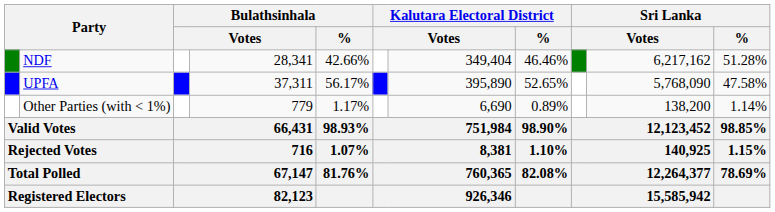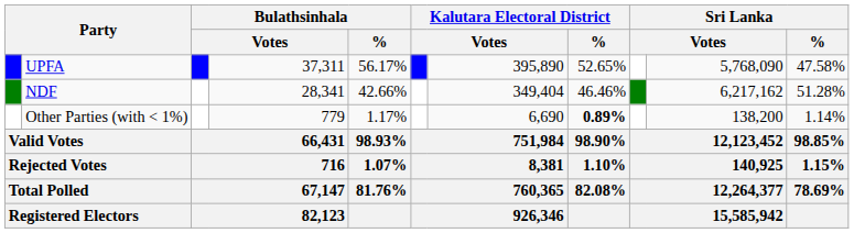 <table class="wikitable">
 <tr>
 <th colspan="2" width="144px"rowspan="2">Party</th>
 <th colspan="3" width="216px">Bulathsinhala</th>
 <th colspan="3" width="216px"><a href='#'>Kalutara Electoral District</a></th>
 <th colspan="3" width="216px">Sri Lanka</th>
 </tr>
 <tr>
 <th colspan="2" width="144px">Votes</th>
 <th>%</th>
 <th colspan="2" width="144px">Votes</th>
 <th>%</th>
 <th colspan="2" width="144px">Votes</th>
 <th>%</th>
 </tr>
 <tr>
+<td style="background-color:blue;" width="10px"></td>
+<td style="text-align:left;"><a href='#'>UPFA</a></td>
+<td style="background-color:blue;" width="10px"></td>
+<td style="text-align:right;">37,311</td>
+<td style="text-align:right;">56.17%</td>
+<td style="background-color:blue;" width="10px"></td>
+<td style="text-align:right;">395,890</td>
+<td style="text-align:right;">52.65%</td>
+<td style="background-color:white;" width="10px"></td>
+<td style="text-align:right;">5,768,090</td>
+<td style="text-align:right;">47.58%</td>
+</tr>
+<tr>
 <td style="background-color:green;" width="10px"></td>
 <td style="text-align:left;"><a href='#'>NDF</a></td>
 <td style="background-color:white;" width="10px"></td>
 <td style="text-align:right;">28,341</td>
 <td style="text-align:right;">42.66%</td>
 <td style="background-color:white;" width="10px"></td>
 <td style="text-align:right;">349,404</td>
 <td style="text-align:right;">46.46%</td>
 <td style="background-color:green;" width="10px"></td>
 <td style="text-align:right;">6,217,162</td>
 <td style="text-align:right;">51.28%</td>
 </tr>
 <tr>
-<td style="background-color:blue;" width="10px"></td>
-<td style="text-align:left;"><a href='#'>UPFA</a></td>
-<td style="background-color:blue;" width="10px"></td>
-<td style="text-align:right;">37,311</td>
-<td style="text-align:right;">56.17%</td>
-<td style="background-color:blue;" width="10px"></td>
-<td style="text-align:right;">395,890</td>
-<td style="text-align:right;">52.65%</td>
-<td style="background-color:white;" width="10px"></td>
-<td style="text-align:right;">5,768,090</td>
-<td style="text-align:right;">47.58%</td>
-</tr>
-<tr>
 <td style="background-color:white;" width="10px"></td>
 <td style="text-align:left;">Other Parties (with < 1%)</td>
 <td style="background-color:white;" width="10px"></td>
 <td style="text-align:right;">779</td>
 <td style="text-align:right;">1.17%</td>
 <td style="background-color:white;" width="10px"></td>
 <td style="text-align:right;">6,690</td>
-<td style="text-align:right;">0.89%</td>
+<td style="text-align:right;"><strong>0.89%</strong></td>
 <td style="background-color:white;" width="10px"></td>
 <td style="text-align:right;">138,200</td>
 <td style="text-align:right;">1.14%</td>
 </tr>
 <tr>
 <th colspan="2" width="144px"style="text-align:left;">Valid Votes</th>
 <th style="text-align:right;"colspan="2" width="144px">66,431</th>
 <th style="text-align:right;">98.93%</th>
 <th style="text-align:right;"colspan="2" width="144px">751,984</th>
 <th style="text-align:right;">98.90%</th>
 <th style="text-align:right;"colspan="2" width="144px">12,123,452</th>
 <th style="text-align:right;">98.85%</th>
 </tr>
 <tr>
 <th colspan="2" width="144px"style="text-align:left;">Rejected Votes</th>
 <th style="text-align:right;"colspan="2" width="144px">716</th>
 <th style="text-align:right;">1.07%</th>
 <th style="text-align:right;"colspan="2" width="144px">8,381</th>
 <th style="text-align:right;">1.10%</th>
 <th style="text-align:right;"colspan="2" width="144px">140,925</th>
 <th style="text-align:right;">1.15%</th>
 </tr>
 <tr>
 <th colspan="2" width="144px"style="text-align:left;">Total Polled</th>
 <th style="text-align:right;"colspan="2" width="144px">67,147</th>
 <th style="text-align:right;">81.76%</th>
 <th style="text-align:right;"colspan="2" width="144px">760,365</th>
 <th style="text-align:right;">82.08%</th>
 <th style="text-align:right;"colspan="2" width="144px">12,264,377</th>
 <th style="text-align:right;">78.69%</th>
 </tr>
 <tr>
 <th colspan="2" width="144px"style="text-align:left;">Registered Electors</th>
 <th style="text-align:right;"colspan="2" width="144px">82,123</th>
 <th></th>
 <th style="text-align:right;"colspan="2" width="144px">926,346</th>
 <th></th>
 <th style="text-align:right;"colspan="2" width="144px">15,585,942</th>
 <th></th>
 </tr>
 </table>
